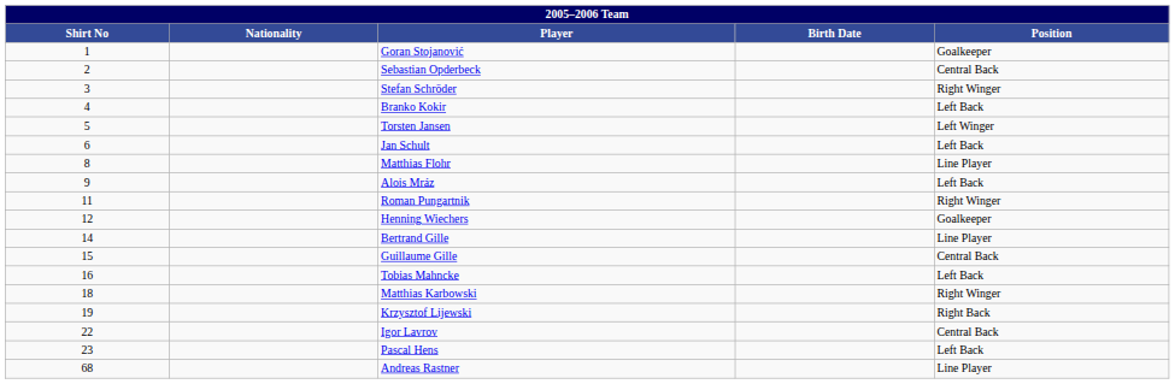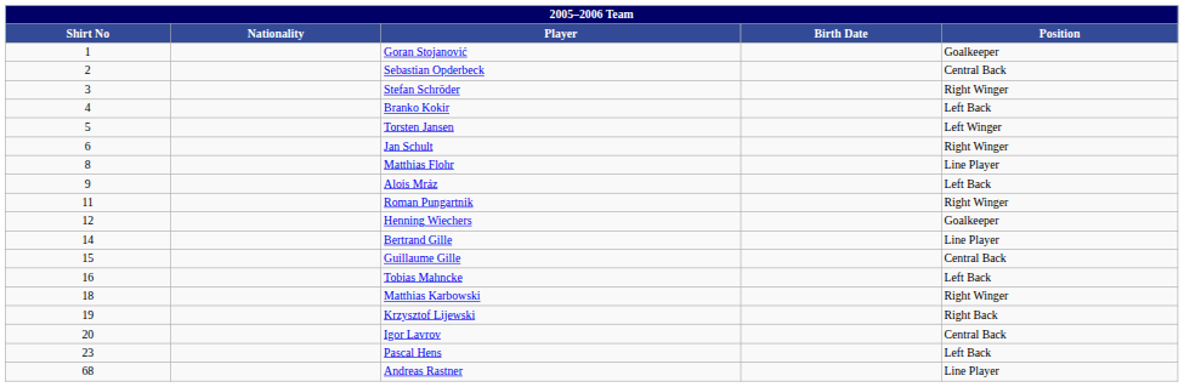 <table class="wikitable collapsible collapsed" style="width:100%;">
 <tr>
 <th colspan=5 style="background-color:#000066;color:white;text-align:center;">2005–2006 Team</th>
 </tr>
 <tr>
 <th style="color:white; background:#334A97">Shirt No</th>
 <th style="color:white; background:#334A97">Nationality</th>
 <th style="color:white; background:#334A97">Player</th>
 <th style="color:white; background:#334A97">Birth Date</th>
 <th style="color:white; background:#334A97">Position</th>
 </tr>
 <tr>
 <td align=center>1</td>
 <td></td>
 <td><a href='#'>Goran Stojanović</a></td>
 <td></td>
 <td>Goalkeeper</td>
 </tr>
 <tr>
 <td align=center>2</td>
 <td></td>
 <td><a href='#'>Sebastian Opderbeck</a></td>
 <td></td>
 <td>Central Back</td>
 </tr>
 <tr>
 <td align=center>3</td>
 <td></td>
 <td><a href='#'>Stefan Schröder</a></td>
 <td></td>
 <td>Right Winger</td>
 </tr>
 <tr>
 <td align=center>4</td>
 <td></td>
 <td><a href='#'>Branko Kokir</a></td>
 <td></td>
 <td>Left Back</td>
 </tr>
 <tr>
 <td align=center>5</td>
 <td></td>
 <td><a href='#'>Torsten Jansen</a></td>
 <td></td>
 <td>Left Winger</td>
 </tr>
 <tr>
 <td align=center>6</td>
 <td></td>
 <td><a href='#'>Jan Schult</a></td>
 <td></td>
-<td>Left Back</td>
+<td>Right Winger</td>
 </tr>
 <tr>
 <td align=center>8</td>
 <td></td>
 <td><a href='#'>Matthias Flohr</a></td>
 <td></td>
 <td>Line Player</td>
 </tr>
 <tr>
 <td align=center>9</td>
 <td></td>
 <td><a href='#'>Alois Mráz</a></td>
 <td></td>
 <td>Left Back</td>
 </tr>
 <tr>
 <td align=center>11</td>
 <td></td>
 <td><a href='#'>Roman Pungartnik</a></td>
 <td></td>
 <td>Right Winger</td>
 </tr>
 <tr>
 <td align=center>12</td>
 <td></td>
 <td><a href='#'>Henning Wiechers</a></td>
 <td></td>
 <td>Goalkeeper</td>
 </tr>
 <tr>
 <td align=center>14</td>
 <td></td>
 <td><a href='#'>Bertrand Gille</a></td>
 <td></td>
 <td>Line Player</td>
 </tr>
 <tr>
 <td align=center>15</td>
 <td></td>
 <td><a href='#'>Guillaume Gille</a></td>
 <td></td>
 <td>Central Back</td>
 </tr>
 <tr>
 <td align=center>16</td>
 <td></td>
 <td><a href='#'>Tobias Mahncke</a></td>
 <td></td>
 <td>Left Back</td>
 </tr>
 <tr>
 <td align=center>18</td>
 <td></td>
 <td><a href='#'>Matthias Karbowski</a></td>
 <td></td>
 <td>Right Winger</td>
 </tr>
 <tr>
 <td align=center>19</td>
 <td></td>
 <td><a href='#'>Krzysztof Lijewski</a></td>
 <td></td>
 <td>Right Back</td>
 </tr>
 <tr>
-<td align=center>22</td>
+<td align=center>20</td>
 <td></td>
 <td><a href='#'>Igor Lavrov</a></td>
 <td></td>
 <td>Central Back</td>
 </tr>
 <tr>
 <td align=center>23</td>
 <td></td>
 <td><a href='#'>Pascal Hens</a></td>
 <td></td>
 <td>Left Back</td>
 </tr>
 <tr>
 <td align=center>68</td>
 <td></td>
 <td><a href='#'>Andreas Rastner</a></td>
 <td></td>
 <td>Line Player</td>
 </tr>
 </table>
